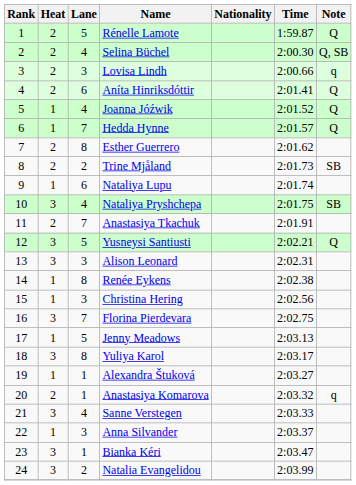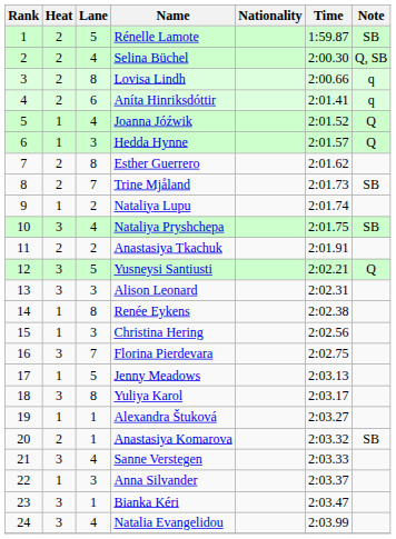 <table class="wikitable sortable" style="text-align:center">
 <tr>
 <th>Rank</th>
 <th>Heat</th>
 <th>Lane</th>
 <th>Name</th>
 <th>Nationality</th>
 <th>Time</th>
 <th>Note</th>
 </tr>
 <tr bgcolor=ccffcc>
 <td>1</td>
 <td>2</td>
 <td>5</td>
 <td align=left><a href='#'>Rénelle Lamote</a></td>
 <td align=left></td>
 <td>1:59.87</td>
-<td>Q</td>
+<td>SB</td>
 </tr>
 <tr bgcolor=ccffcc>
 <td>2</td>
 <td>2</td>
 <td>4</td>
 <td align=left><a href='#'>Selina Büchel</a></td>
 <td align=left></td>
 <td>2:00.30</td>
 <td>Q, SB</td>
 </tr>
 <tr bgcolor=ddffdd>
 <td>3</td>
 <td>2</td>
-<td>3</td>
+<td>8</td>
 <td align=left><a href='#'>Lovisa Lindh</a></td>
 <td align=left></td>
 <td>2:00.66</td>
 <td>q</td>
 </tr>
 <tr bgcolor=ddffdd>
 <td>4</td>
 <td>2</td>
 <td>6</td>
 <td align=left><a href='#'>Aníta Hinriksdóttir</a></td>
 <td align=left></td>
 <td>2:01.41</td>
-<td>Q</td>
+<td>q</td>
 </tr>
 <tr bgcolor=ccffcc>
 <td>5</td>
 <td>1</td>
 <td>4</td>
 <td align=left><a href='#'>Joanna Jóźwik</a></td>
 <td align=left></td>
 <td>2:01.52</td>
 <td>Q</td>
 </tr>
 <tr bgcolor=ccffcc>
 <td>6</td>
 <td>1</td>
-<td>7</td>
+<td>3</td>
 <td align=left><a href='#'>Hedda Hynne</a></td>
 <td align=left></td>
 <td>2:01.57</td>
 <td>Q</td>
 </tr>
 <tr>
 <td>7</td>
 <td>2</td>
 <td>8</td>
 <td align=left><a href='#'>Esther Guerrero</a></td>
 <td align=left></td>
 <td>2:01.62</td>
 <td></td>
 </tr>
 <tr>
 <td>8</td>
 <td>2</td>
-<td>2</td>
+<td>7</td>
 <td align=left><a href='#'>Trine Mjåland</a></td>
 <td align=left></td>
 <td>2:01.73</td>
 <td>SB</td>
 </tr>
 <tr>
 <td>9</td>
 <td>1</td>
-<td>6</td>
+<td>2</td>
 <td align=left><a href='#'>Nataliya Lupu</a></td>
 <td align=left></td>
 <td>2:01.74</td>
 <td></td>
 </tr>
 <tr bgcolor=ccffcc>
 <td>10</td>
 <td>3</td>
 <td>4</td>
 <td align=left><a href='#'>Nataliya Pryshchepa</a></td>
 <td align=left></td>
 <td>2:01.75</td>
 <td>SB</td>
 </tr>
 <tr>
 <td>11</td>
 <td>2</td>
-<td>7</td>
+<td>2</td>
 <td align=left><a href='#'>Anastasiya Tkachuk</a></td>
 <td align=left></td>
 <td>2:01.91</td>
 <td></td>
 </tr>
 <tr bgcolor=ccffcc>
 <td>12</td>
 <td>3</td>
 <td>5</td>
 <td align=left><a href='#'>Yusneysi Santiusti</a></td>
 <td align=left></td>
 <td>2:02.21</td>
 <td>Q</td>
 </tr>
 <tr>
 <td>13</td>
 <td>3</td>
 <td>3</td>
 <td align=left><a href='#'>Alison Leonard</a></td>
 <td align=left></td>
 <td>2:02.31</td>
 <td></td>
 </tr>
 <tr>
 <td>14</td>
 <td>1</td>
 <td>8</td>
 <td align=left><a href='#'>Renée Eykens</a></td>
 <td align=left></td>
 <td>2:02.38</td>
 <td></td>
 </tr>
 <tr>
 <td>15</td>
 <td>1</td>
 <td>3</td>
 <td align=left><a href='#'>Christina Hering</a></td>
 <td align=left></td>
 <td>2:02.56</td>
 <td></td>
 </tr>
 <tr>
 <td>16</td>
 <td>3</td>
 <td>7</td>
 <td align=left><a href='#'>Florina Pierdevara</a></td>
 <td align=left></td>
 <td>2:02.75</td>
 <td></td>
 </tr>
 <tr>
 <td>17</td>
 <td>1</td>
 <td>5</td>
 <td align=left><a href='#'>Jenny Meadows</a></td>
 <td align=left></td>
 <td>2:03.13</td>
 <td></td>
 </tr>
 <tr>
 <td>18</td>
 <td>3</td>
 <td>8</td>
 <td align=left><a href='#'>Yuliya Karol</a></td>
 <td align=left></td>
 <td>2:03.17</td>
 <td></td>
 </tr>
 <tr>
 <td>19</td>
 <td>1</td>
 <td>1</td>
 <td align=left><a href='#'>Alexandra Štuková</a></td>
 <td align=left></td>
 <td>2:03.27</td>
 <td></td>
 </tr>
 <tr>
 <td>20</td>
 <td>2</td>
 <td>1</td>
 <td align=left><a href='#'>Anastasiya Komarova</a></td>
 <td align=left></td>
 <td>2:03.32</td>
-<td>q</td>
+<td>SB</td>
 </tr>
 <tr>
 <td>21</td>
 <td>3</td>
 <td>4</td>
 <td align=left><a href='#'>Sanne Verstegen</a></td>
 <td align=left></td>
 <td>2:03.33</td>
 <td></td>
 </tr>
 <tr>
 <td>22</td>
 <td>1</td>
 <td>3</td>
 <td align=left><a href='#'>Anna Silvander</a></td>
 <td align=left></td>
 <td>2:03.37</td>
 <td></td>
 </tr>
 <tr>
 <td>23</td>
 <td>3</td>
 <td>1</td>
 <td align=left><a href='#'>Bianka Kéri</a></td>
 <td align=left></td>
 <td>2:03.47</td>
 <td></td>
 </tr>
 <tr>
 <td>24</td>
 <td>3</td>
-<td>2</td>
+<td>4</td>
 <td align=left><a href='#'>Natalia Evangelidou</a></td>
 <td align=left></td>
 <td>2:03.99</td>
 <td></td>
 </tr>
 <tr>
 </tr>
 </table>
